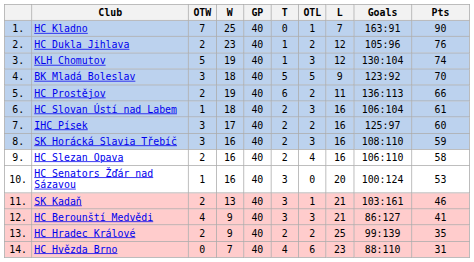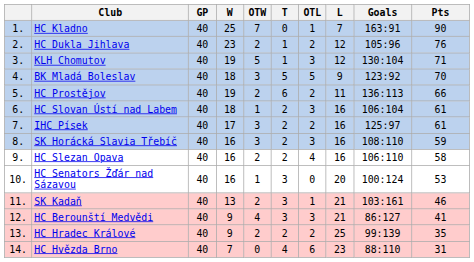 <table class="wikitable">
 <tr>
 <th width="30"></th>
 <th width="200">Club</th>
+<th width="30">GP</th>
+<th width="30">W</th>
 <th width="30">OTW</th>
-<th width="30">W</th>
-<th width="30">GP</th>
 <th width="30">T</th>
 <th width="30">OTL</th>
 <th width="30">L</th>
 <th width="70">Goals</th>
 <th width="70">Pts</th>
 </tr>
 <tr bgcolor="#BCD2EE" align="center">
 <td>1.</td>
 <td align="left"><a href='#'>HC Kladno</a></td>
+<td>40</td>
+<td>25</td>
 <td>7</td>
-<td>25</td>
-<td>40</td>
 <td>0</td>
 <td>1</td>
 <td>7</td>
 <td>163:91</td>
 <td>90</td>
 </tr>
 <tr bgcolor="#BCD2EE" align="center">
 <td>2.</td>
 <td align="left"><a href='#'>HC Dukla Jihlava</a></td>
+<td>40</td>
+<td>23</td>
 <td>2</td>
-<td>23</td>
-<td>40</td>
 <td>1</td>
 <td>2</td>
 <td>12</td>
 <td>105:96</td>
 <td>76</td>
 </tr>
 <tr bgcolor="#BCD2EE" align="center">
 <td>3.</td>
 <td align="left"><a href='#'>KLH Chomutov</a></td>
+<td>40</td>
+<td>19</td>
 <td>5</td>
-<td>19</td>
-<td>40</td>
 <td>1</td>
 <td>3</td>
 <td>12</td>
 <td>130:104</td>
-<td>74</td>
+<td>71</td>
 </tr>
 <tr bgcolor="#BCD2EE" align="center">
 <td>4.</td>
 <td align="left"><a href='#'>BK Mladá Boleslav</a></td>
+<td>40</td>
+<td>18</td>
 <td>3</td>
-<td>18</td>
-<td>40</td>
 <td>5</td>
 <td>5</td>
 <td>9</td>
 <td>123:92</td>
 <td>70</td>
 </tr>
 <tr bgcolor="#BCD2EE" align="center">
 <td>5.</td>
 <td align="left"><a href='#'>HC Prostějov</a></td>
+<td>40</td>
+<td>19</td>
 <td>2</td>
-<td>19</td>
-<td>40</td>
 <td>6</td>
 <td>2</td>
 <td>11</td>
 <td>136:113</td>
 <td>66</td>
 </tr>
 <tr bgcolor="#BCD2EE" align="center">
 <td>6.</td>
 <td align="left"><a href='#'>HC Slovan Ústí nad Labem</a></td>
+<td>40</td>
+<td>18</td>
 <td>1</td>
-<td>18</td>
-<td>40</td>
 <td>2</td>
 <td>3</td>
 <td>16</td>
 <td>106:104</td>
 <td>61</td>
 </tr>
 <tr bgcolor="#BCD2EE" align="center">
 <td>7.</td>
 <td align="left"><a href='#'>IHC Písek</a></td>
+<td>40</td>
+<td>17</td>
 <td>3</td>
-<td>17</td>
-<td>40</td>
 <td>2</td>
 <td>2</td>
 <td>16</td>
 <td>125:97</td>
-<td>60</td>
+<td>61</td>
 </tr>
 <tr bgcolor="#BCD2EE" align="center">
 <td>8.</td>
 <td align="left"><a href='#'>SK Horácká Slavia Třebíč</a></td>
+<td>40</td>
+<td>16</td>
 <td>3</td>
-<td>16</td>
-<td>40</td>
 <td>2</td>
 <td>3</td>
 <td>16</td>
 <td>108:110</td>
 <td>59</td>
 </tr>
 <tr bgcolor="#FFFFFF" align="center">
 <td>9.</td>
 <td align="left"><a href='#'>HC Slezan Opava</a></td>
+<td>40</td>
+<td>16</td>
 <td>2</td>
-<td>16</td>
-<td>40</td>
 <td>2</td>
 <td>4</td>
 <td>16</td>
 <td>106:110</td>
 <td>58</td>
 </tr>
 <tr bgcolor="#FFFFFF" align="center">
 <td>10.</td>
 <td align="left"><a href='#'>HC Senators Žďár nad Sázavou</a></td>
+<td>40</td>
+<td>16</td>
 <td>1</td>
-<td>16</td>
-<td>40</td>
 <td>3</td>
 <td>0</td>
 <td>20</td>
 <td>100:124</td>
 <td>53</td>
 </tr>
 <tr bgcolor="#FFCCCC" align="center">
 <td>11.</td>
 <td align="left"><a href='#'>SK Kadaň</a></td>
+<td>40</td>
+<td>13</td>
 <td>2</td>
-<td>13</td>
-<td>40</td>
 <td>3</td>
 <td>1</td>
 <td>21</td>
 <td>103:161</td>
 <td>46</td>
 </tr>
 <tr bgcolor="#FFCCCC" align="center">
 <td>12.</td>
 <td align="left"><a href='#'>HC Berounští Medvědi</a></td>
+<td>40</td>
+<td>9</td>
 <td>4</td>
-<td>9</td>
-<td>40</td>
 <td>3</td>
 <td>3</td>
 <td>21</td>
 <td>86:127</td>
 <td>41</td>
 </tr>
 <tr bgcolor="#FFCCCC" align="center">
 <td>13.</td>
 <td align="left"><a href='#'>HC Hradec Králové</a></td>
+<td>40</td>
+<td>9</td>
 <td>2</td>
-<td>9</td>
-<td>40</td>
 <td>2</td>
 <td>2</td>
 <td>25</td>
 <td>99:139</td>
 <td>35</td>
 </tr>
 <tr bgcolor="#FFCCCC" align="center">
 <td>14.</td>
 <td align="left"><a href='#'>HC Hvězda Brno</a></td>
+<td>40</td>
+<td>7</td>
 <td>0</td>
-<td>7</td>
-<td>40</td>
 <td>4</td>
 <td>6</td>
 <td>23</td>
 <td>88:110</td>
 <td>31</td>
 </tr>
 </table>
